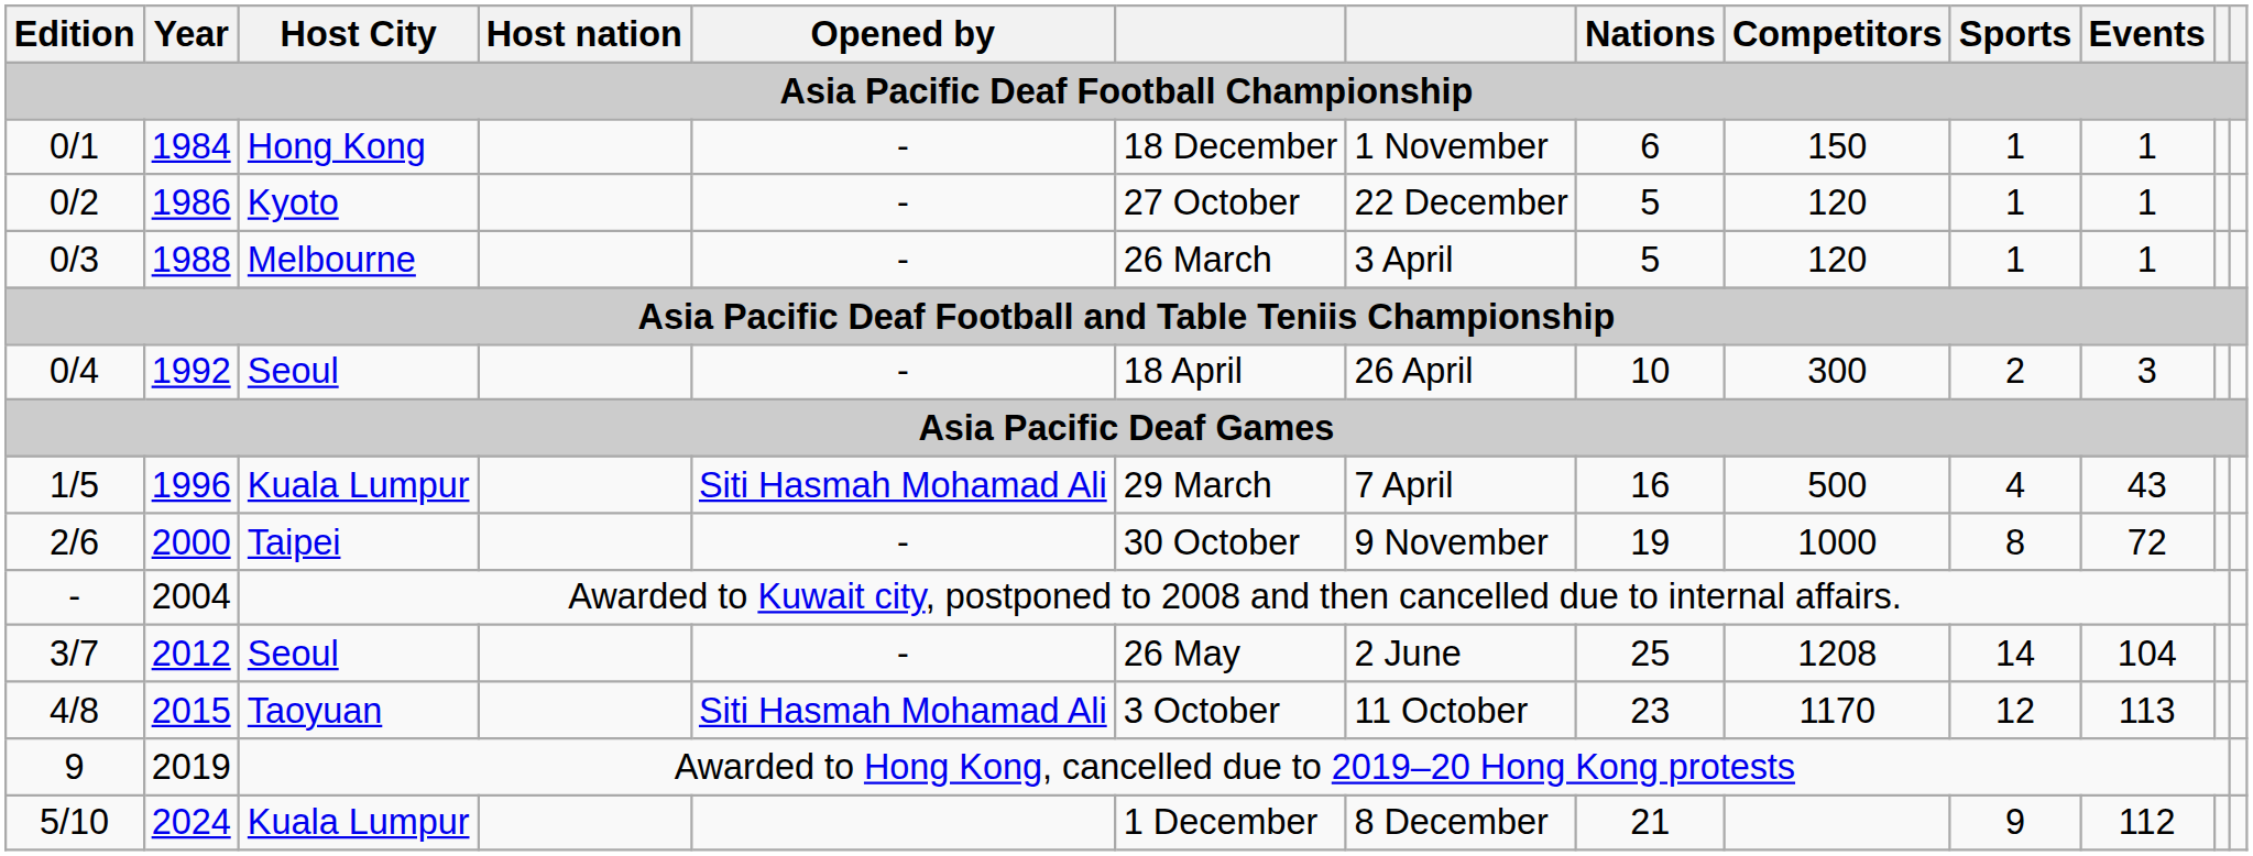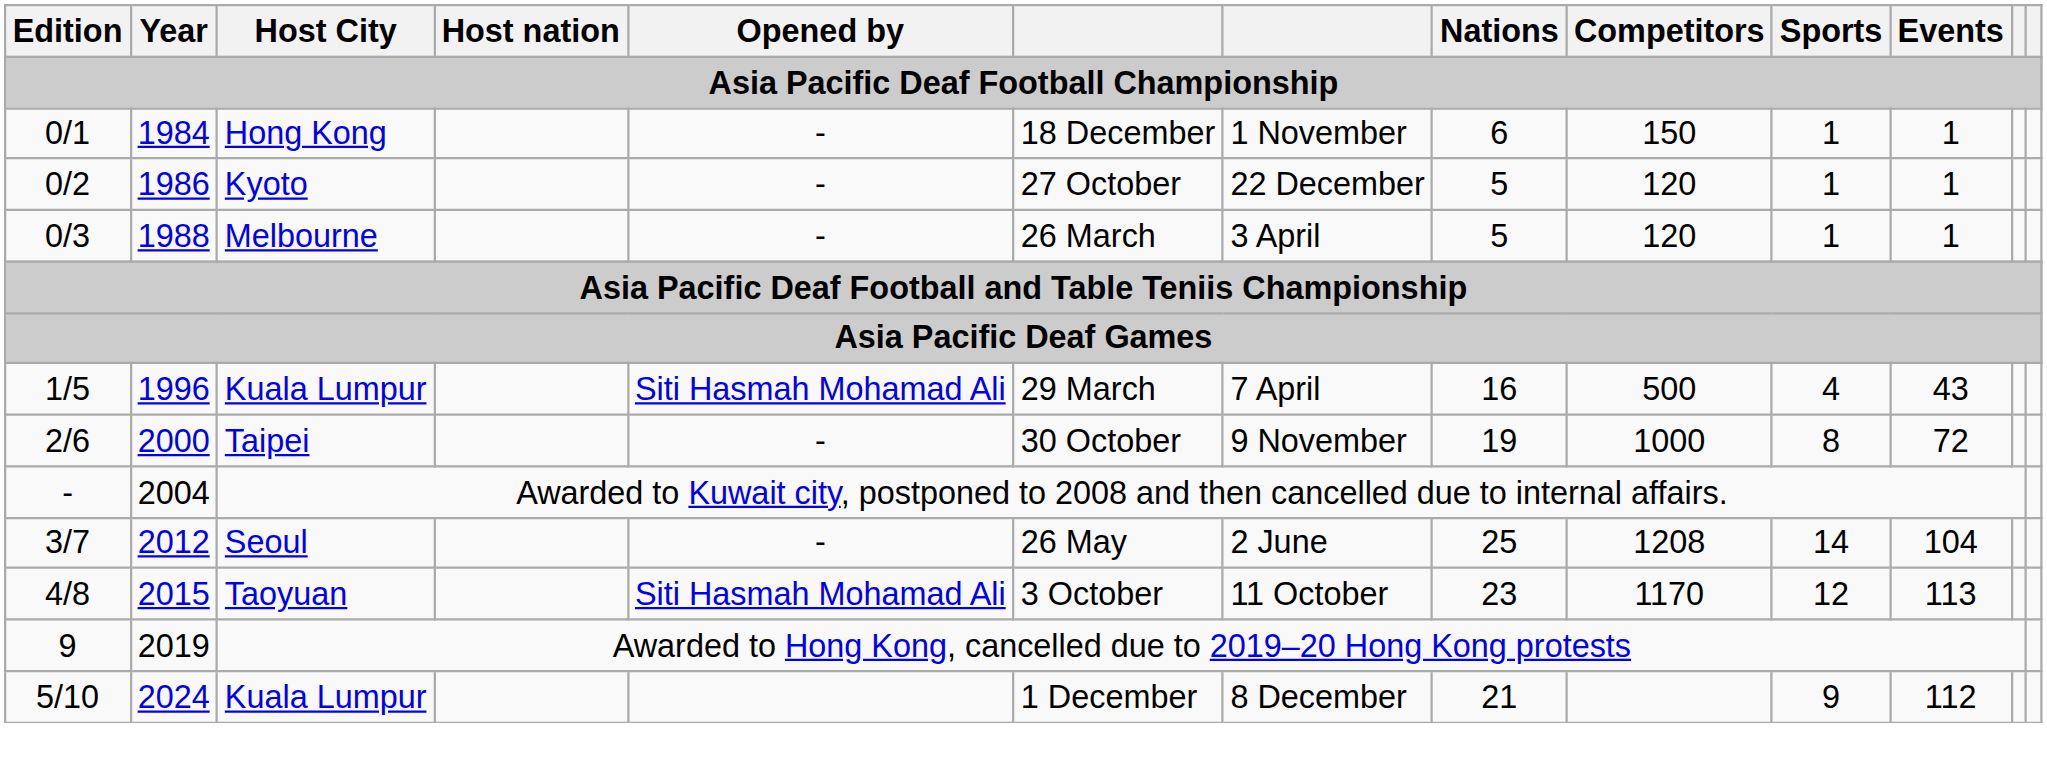 <table class="wikitable" style="text-align:center; font-size:90%;">
 <tr>
 <th>Edition</th>
 <th>Year</th>
 <th>Host City</th>
 <th>Host nation</th>
 <th>Opened by</th>
 <th></th>
 <th></th>
 <th>Nations</th>
 <th>Competitors</th>
 <th>Sports</th>
 <th>Events</th>
 <th></th>
 <th></th>
 </tr>
 <tr>
 <td colspan=13 bgcolor="#cccccc"align=center><strong>Asia Pacific Deaf Football Championship</strong></td>
 </tr>
 <tr>
 <td>0/1</td>
 <td><a href='#'>1984</a></td>
 <td align=left><a href='#'>Hong Kong</a></td>
 <td align=left></td>
 <td>-</td>
 <td align=left>18 December</td>
 <td align=left>1 November</td>
 <td>6</td>
 <td>150</td>
 <td>1</td>
 <td>1</td>
 <td align=left></td>
 <td></td>
 </tr>
 <tr>
 <td>0/2</td>
 <td><a href='#'>1986</a></td>
 <td align=left><a href='#'>Kyoto</a></td>
 <td align=left></td>
 <td>-</td>
 <td align=left>27 October</td>
 <td align=left>22 December</td>
 <td>5</td>
 <td>120</td>
 <td>1</td>
 <td>1</td>
 <td align=left></td>
 <td></td>
 </tr>
 <tr>
 <td>0/3</td>
 <td><a href='#'>1988</a></td>
 <td align=left><a href='#'>Melbourne</a></td>
 <td align=left></td>
 <td>-</td>
 <td align=left>26 March</td>
 <td align=left>3 April</td>
 <td>5</td>
 <td>120</td>
 <td>1</td>
 <td>1</td>
 <td align=left></td>
 <td></td>
 </tr>
 <tr>
 <td colspan=13 bgcolor="#cccccc"align=center><strong>Asia Pacific Deaf Football and Table Teniis Championship</strong></td>
-</tr>
-<tr>
-<td>0/4</td>
-<td><a href='#'>1992</a></td>
-<td align=left><a href='#'>Seoul</a></td>
-<td align=left></td>
-<td>-</td>
-<td align=left>18 April</td>
-<td align=left>26 April</td>
-<td>10</td>
-<td>300</td>
-<td>2</td>
-<td>3</td>
-<td align=left></td>
-<td></td>
 </tr>
 <tr>
 <td colspan=13 bgcolor="#cccccc"align=center><strong>Asia Pacific Deaf Games</strong></td>
 </tr>
 <tr>
 <td>1/5</td>
 <td><a href='#'>1996</a></td>
 <td align=left><a href='#'>Kuala Lumpur</a></td>
 <td align=left></td>
 <td align=left><a href='#'>Siti Hasmah Mohamad Ali</a></td>
 <td align=left>29 March</td>
 <td align=left>7 April</td>
 <td>16</td>
 <td>500</td>
 <td>4</td>
 <td>43</td>
 <td align=left></td>
 <td></td>
 </tr>
 <tr>
 <td>2/6</td>
 <td><a href='#'>2000</a></td>
 <td align=left><a href='#'>Taipei</a></td>
 <td align=left></td>
 <td>-</td>
 <td align=left>30 October</td>
 <td align=left>9 November</td>
 <td>19</td>
 <td>1000</td>
 <td>8</td>
 <td>72</td>
 <td align=left></td>
 <td></td>
 </tr>
 <tr>
 <td>-</td>
 <td>2004</td>
 <td colspan=10>Awarded to <a href='#'>Kuwait city</a>, postponed to 2008 and then cancelled due to internal affairs.</td>
 <td></td>
 </tr>
 <tr>
 <td>3/7</td>
 <td><a href='#'>2012</a></td>
 <td align=left><a href='#'>Seoul</a></td>
 <td align=left></td>
 <td>-</td>
 <td align=left>26 May</td>
 <td align=left>2 June</td>
 <td>25</td>
 <td>1208</td>
 <td>14</td>
 <td>104</td>
 <td align=left></td>
 <td></td>
 </tr>
 <tr>
 <td>4/8</td>
 <td><a href='#'>2015</a></td>
 <td align=left><a href='#'>Taoyuan</a></td>
 <td align=left></td>
 <td align=left><a href='#'>Siti Hasmah Mohamad Ali</a></td>
 <td align=left>3 October</td>
 <td align=left>11 October</td>
 <td>23</td>
 <td>1170</td>
 <td>12</td>
 <td>113</td>
 <td align=left></td>
 <td></td>
 </tr>
 <tr>
 <td>9</td>
 <td>2019</td>
 <td colspan=10>Awarded to <a href='#'>Hong Kong</a>, cancelled due to <a href='#'>2019–20 Hong Kong protests</a></td>
 <td></td>
 </tr>
 <tr>
 <td>5/10</td>
 <td><a href='#'>2024</a></td>
 <td align=left><a href='#'>Kuala Lumpur</a></td>
 <td align=left></td>
 <td></td>
 <td align=left>1 December</td>
 <td align=left>8 December</td>
 <td>21</td>
 <td></td>
 <td>9</td>
 <td>112</td>
 <td align=left></td>
 <td></td>
 </tr>
 </table>
